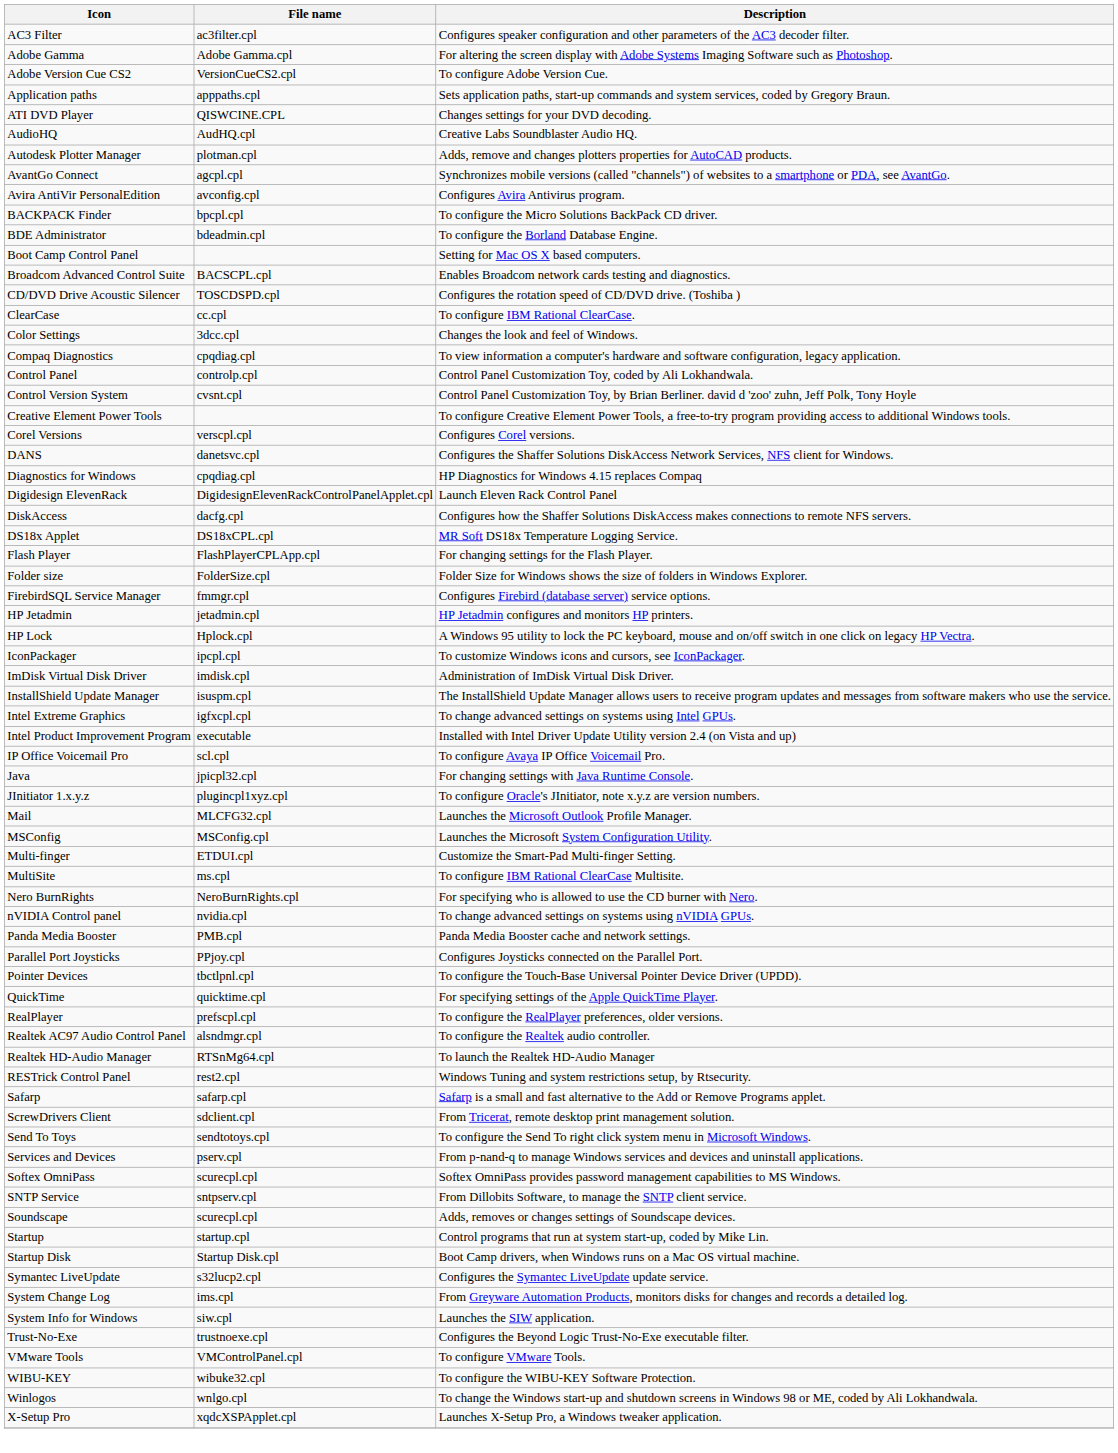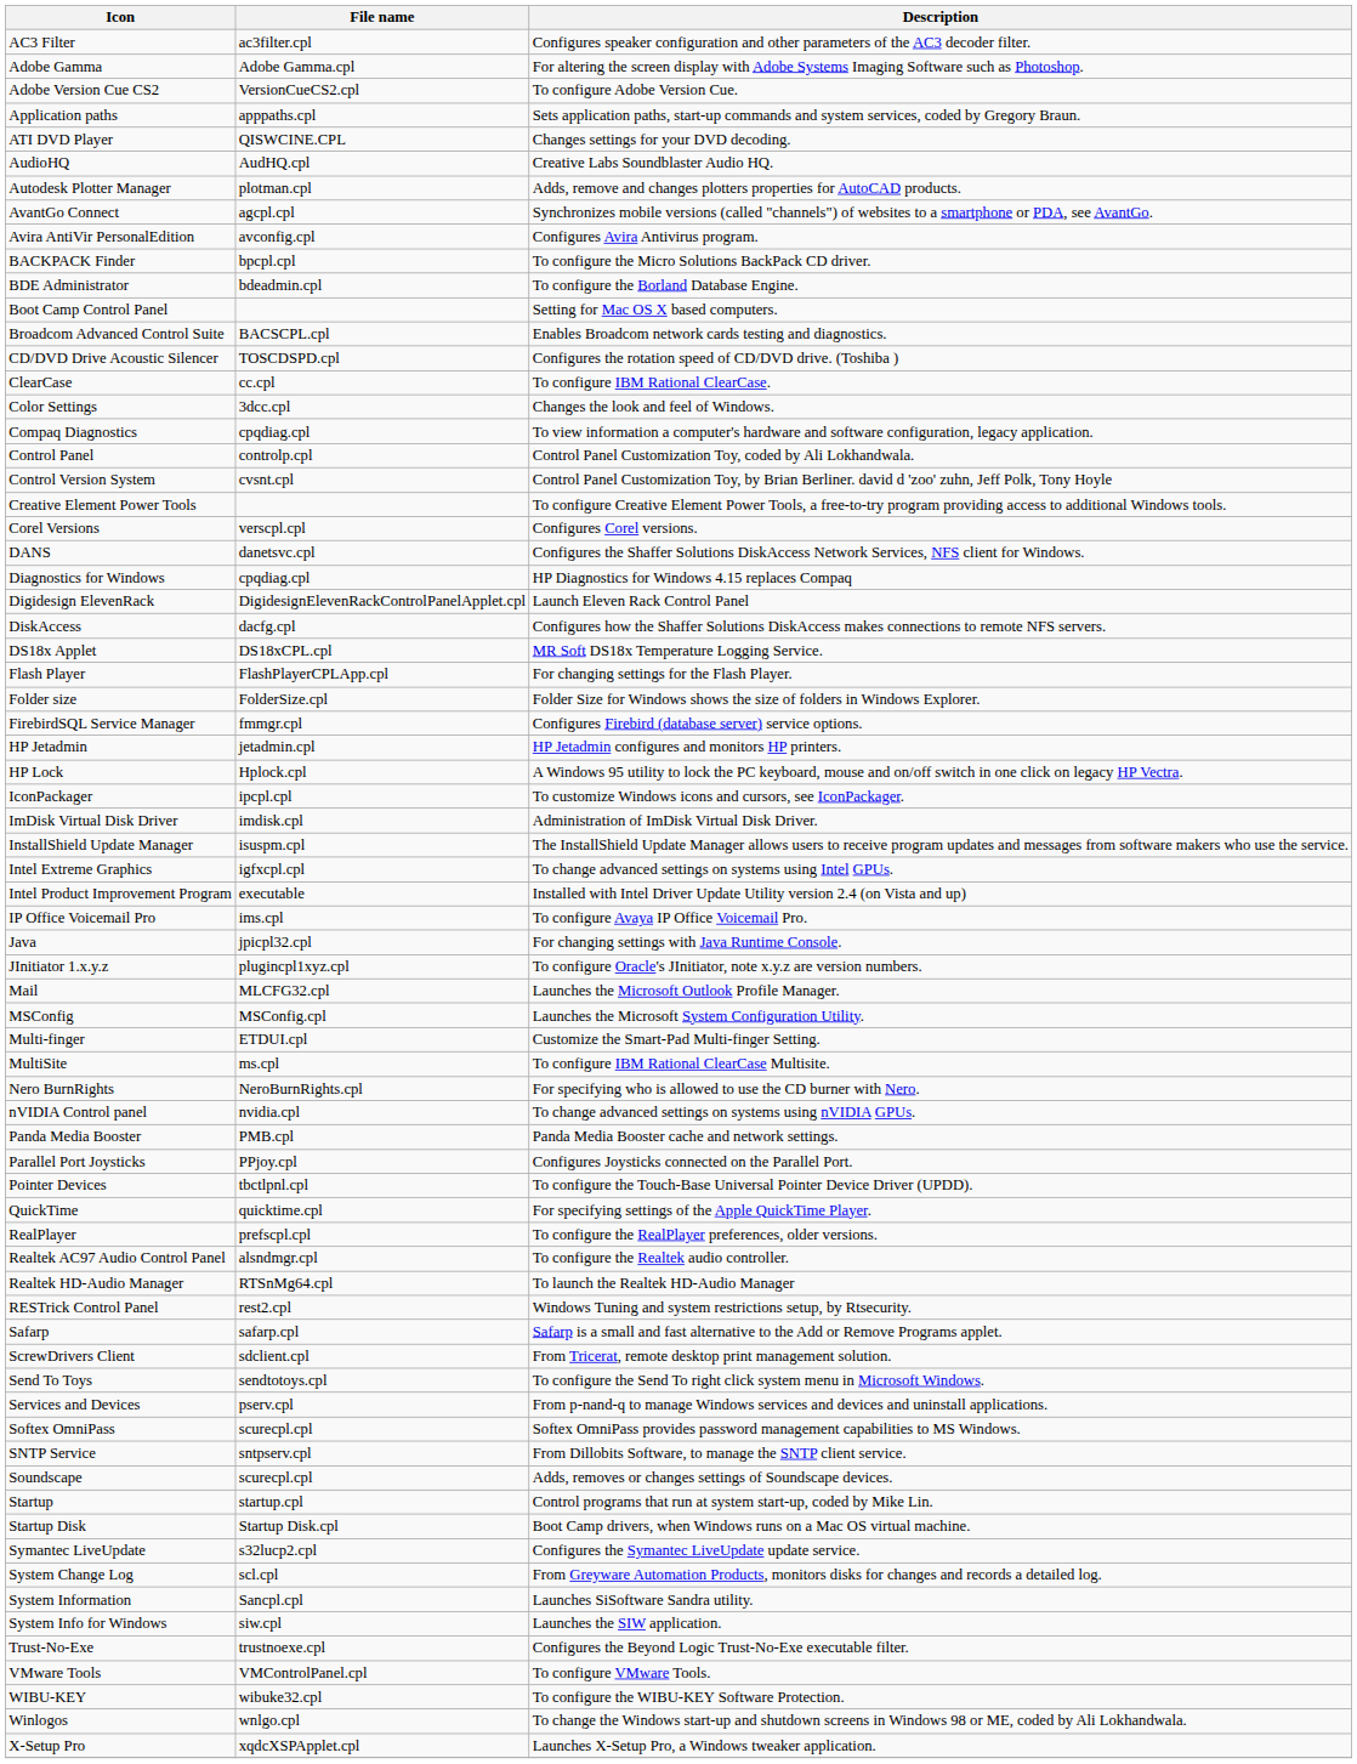 <table class="wikitable sortable">
 <tr>
 <th><strong>Icon</strong></th>
 <th><strong>File name</strong></th>
 <th><strong>Description</strong></th>
 </tr>
 <tr>
 <td>AC3 Filter</td>
 <td>ac3filter.cpl</td>
 <td>Configures speaker configuration and other parameters of the <a href='#'>AC3</a> decoder filter.</td>
 </tr>
 <tr>
 <td>Adobe Gamma</td>
 <td>Adobe Gamma.cpl</td>
 <td>For altering the screen display with <a href='#'>Adobe Systems</a> Imaging Software such as <a href='#'>Photoshop</a>.</td>
 </tr>
 <tr>
 <td>Adobe Version Cue CS2</td>
 <td>VersionCueCS2.cpl</td>
 <td>To configure Adobe Version Cue.</td>
 </tr>
 <tr>
 <td>Application paths</td>
 <td>apppaths.cpl</td>
 <td>Sets application paths, start-up commands and system services, coded by Gregory Braun.</td>
 </tr>
 <tr>
 <td>ATI DVD Player</td>
 <td>QISWCINE.CPL</td>
 <td>Changes settings for your DVD decoding.</td>
 </tr>
 <tr>
 <td>AudioHQ</td>
 <td>AudHQ.cpl</td>
 <td>Creative Labs Soundblaster Audio HQ.</td>
 </tr>
 <tr>
 <td>Autodesk Plotter Manager</td>
 <td>plotman.cpl</td>
 <td>Adds, remove and changes plotters properties for <a href='#'>AutoCAD</a> products.</td>
 </tr>
 <tr>
 <td>AvantGo Connect</td>
 <td>agcpl.cpl</td>
 <td>Synchronizes mobile versions (called "channels") of websites to a <a href='#'>smartphone</a> or <a href='#'>PDA</a>, see <a href='#'>AvantGo</a>.</td>
 </tr>
 <tr>
 <td>Avira AntiVir PersonalEdition</td>
 <td>avconfig.cpl</td>
 <td>Configures <a href='#'>Avira</a> Antivirus program.</td>
 </tr>
 <tr>
 <td>BACKPACK Finder</td>
 <td>bpcpl.cpl</td>
 <td>To configure the Micro Solutions BackPack CD driver.</td>
 </tr>
 <tr>
 <td>BDE Administrator</td>
 <td>bdeadmin.cpl</td>
 <td>To configure the <a href='#'>Borland</a> Database Engine.</td>
 </tr>
 <tr>
 <td>Boot Camp Control Panel</td>
 <td></td>
 <td>Setting for <a href='#'>Mac OS X</a> based computers.</td>
 </tr>
 <tr>
 <td>Broadcom Advanced Control Suite</td>
 <td>BACSCPL.cpl</td>
 <td>Enables Broadcom network cards testing and diagnostics.</td>
 </tr>
 <tr>
 <td>CD/DVD Drive Acoustic Silencer</td>
 <td>TOSCDSPD.cpl</td>
 <td>Configures the rotation speed of CD/DVD drive. (Toshiba )</td>
 </tr>
 <tr>
 <td>ClearCase</td>
 <td>cc.cpl</td>
 <td>To configure <a href='#'>IBM Rational ClearCase</a>.</td>
 </tr>
 <tr>
 <td>Color Settings</td>
 <td>3dcc.cpl</td>
 <td>Changes the look and feel of Windows.</td>
 </tr>
 <tr>
 <td>Compaq Diagnostics</td>
 <td>cpqdiag.cpl</td>
 <td>To view information a computer's hardware and software configuration, legacy application.</td>
 </tr>
 <tr>
 <td>Control Panel</td>
 <td>controlp.cpl</td>
 <td>Control Panel Customization Toy, coded by Ali Lokhandwala.</td>
 </tr>
 <tr>
 <td>Control Version System</td>
 <td>cvsnt.cpl</td>
 <td>Control Panel Customization Toy, by Brian Berliner. david d 'zoo' zuhn, Jeff Polk, Tony Hoyle</td>
 </tr>
 <tr>
 <td>Creative Element Power Tools</td>
 <td></td>
 <td>To configure Creative Element Power Tools, a free-to-try program providing access to additional Windows tools.</td>
 </tr>
 <tr>
 <td>Corel Versions</td>
 <td>verscpl.cpl</td>
 <td>Configures <a href='#'>Corel</a> versions.</td>
 </tr>
 <tr>
 <td>DANS</td>
 <td>danetsvc.cpl</td>
 <td>Configures the Shaffer Solutions DiskAccess Network Services, <a href='#'>NFS</a> client for Windows.</td>
 </tr>
 <tr>
 <td>Diagnostics for Windows</td>
 <td>cpqdiag.cpl</td>
 <td>HP Diagnostics for Windows 4.15 replaces Compaq</td>
 </tr>
 <tr>
 <td>Digidesign ElevenRack</td>
 <td>DigidesignElevenRackControlPanelApplet.cpl</td>
 <td>Launch Eleven Rack Control Panel</td>
 </tr>
 <tr>
 <td>DiskAccess</td>
 <td>dacfg.cpl</td>
 <td>Configures how the Shaffer Solutions DiskAccess makes connections to remote NFS servers.</td>
 </tr>
 <tr>
 <td>DS18x Applet</td>
 <td>DS18xCPL.cpl</td>
 <td><a href='#'>MR Soft</a> DS18x Temperature Logging Service.</td>
 </tr>
 <tr>
 <td>Flash Player</td>
 <td>FlashPlayerCPLApp.cpl</td>
 <td>For changing settings for the Flash Player.</td>
 </tr>
 <tr>
 <td>Folder size</td>
 <td>FolderSize.cpl</td>
 <td>Folder Size for Windows shows the size of folders in Windows Explorer.</td>
 </tr>
 <tr>
 <td>FirebirdSQL Service Manager</td>
 <td>fmmgr.cpl</td>
 <td>Configures <a href='#'>Firebird (database server)</a> service options.</td>
 </tr>
 <tr>
 <td>HP Jetadmin</td>
 <td>jetadmin.cpl</td>
 <td><a href='#'>HP Jetadmin</a> configures and monitors <a href='#'>HP</a> printers.</td>
 </tr>
 <tr>
 <td>HP Lock</td>
 <td>Hplock.cpl</td>
 <td>A Windows 95 utility to lock the PC keyboard, mouse and on/off switch in one click on legacy <a href='#'>HP Vectra</a>.</td>
 </tr>
 <tr>
 <td>IconPackager</td>
 <td>ipcpl.cpl</td>
 <td>To customize Windows icons and cursors, see <a href='#'>IconPackager</a>.</td>
 </tr>
 <tr>
 <td>ImDisk Virtual Disk Driver</td>
 <td>imdisk.cpl</td>
 <td>Administration of ImDisk Virtual Disk Driver.</td>
 </tr>
 <tr>
 <td>InstallShield Update Manager</td>
 <td>isuspm.cpl</td>
 <td>The InstallShield Update Manager allows users to receive program updates and messages from software makers who use the service.</td>
 </tr>
 <tr>
 <td>Intel Extreme Graphics</td>
 <td>igfxcpl.cpl</td>
 <td>To change advanced settings on systems using <a href='#'>Intel</a> <a href='#'>GPUs</a>.</td>
 </tr>
 <tr>
 <td>Intel Product Improvement Program</td>
 <td>executable</td>
 <td>Installed with Intel Driver Update Utility version 2.4 (on Vista and up)</td>
 </tr>
 <tr>
 <td>IP Office Voicemail Pro</td>
-<td>scl.cpl</td>
+<td>ims.cpl</td>
 <td>To configure <a href='#'>Avaya</a> IP Office <a href='#'>Voicemail</a> Pro.</td>
 </tr>
 <tr>
 <td>Java</td>
 <td>jpicpl32.cpl</td>
 <td>For changing settings with <a href='#'>Java Runtime Console</a>.</td>
 </tr>
 <tr>
 <td>JInitiator 1.x.y.z</td>
 <td>plugincpl1xyz.cpl</td>
 <td>To configure <a href='#'>Oracle</a>'s JInitiator, note x.y.z are version numbers.</td>
 </tr>
 <tr>
 <td>Mail</td>
 <td>MLCFG32.cpl</td>
 <td>Launches the <a href='#'>Microsoft Outlook</a> Profile Manager.</td>
 </tr>
 <tr>
 <td>MSConfig</td>
 <td>MSConfig.cpl</td>
 <td>Launches the Microsoft <a href='#'>System Configuration Utility</a>.</td>
 </tr>
 <tr>
 <td>Multi-finger</td>
 <td>ETDUI.cpl</td>
 <td>Customize the Smart-Pad Multi-finger Setting.</td>
 </tr>
 <tr>
 <td>MultiSite</td>
 <td>ms.cpl</td>
 <td>To configure <a href='#'>IBM Rational ClearCase</a> Multisite.</td>
 </tr>
 <tr>
 <td>Nero BurnRights</td>
 <td>NeroBurnRights.cpl</td>
 <td>For specifying who is allowed to use the CD burner with <a href='#'>Nero</a>.</td>
 </tr>
 <tr>
 <td>nVIDIA Control panel</td>
 <td>nvidia.cpl</td>
 <td>To change advanced settings on systems using <a href='#'>nVIDIA</a> <a href='#'>GPUs</a>.</td>
 </tr>
 <tr>
 <td>Panda Media Booster</td>
 <td>PMB.cpl</td>
 <td>Panda Media Booster cache and network settings.</td>
 </tr>
 <tr>
 <td>Parallel Port Joysticks</td>
 <td>PPjoy.cpl</td>
 <td>Configures Joysticks connected on the Parallel Port.</td>
 </tr>
 <tr>
 <td>Pointer Devices</td>
 <td>tbctlpnl.cpl</td>
 <td>To configure the Touch-Base Universal Pointer Device Driver (UPDD).</td>
 </tr>
 <tr>
 <td>QuickTime</td>
 <td>quicktime.cpl</td>
 <td>For specifying settings of the <a href='#'>Apple QuickTime Player</a>.</td>
 </tr>
 <tr>
 <td>RealPlayer</td>
 <td>prefscpl.cpl</td>
 <td>To configure the <a href='#'>RealPlayer</a> preferences, older versions.</td>
 </tr>
 <tr>
 <td>Realtek AC97 Audio Control Panel</td>
 <td>alsndmgr.cpl</td>
 <td>To configure the <a href='#'>Realtek</a> audio controller.</td>
 </tr>
 <tr>
 <td>Realtek HD-Audio Manager</td>
 <td>RTSnMg64.cpl</td>
 <td>To launch the Realtek HD-Audio Manager</td>
 </tr>
 <tr>
 <td>RESTrick Control Panel</td>
 <td>rest2.cpl</td>
 <td>Windows Tuning and system restrictions setup, by Rtsecurity.</td>
 </tr>
 <tr>
 <td>Safarp</td>
 <td>safarp.cpl</td>
 <td><a href='#'>Safarp</a> is a small and fast alternative to the Add or Remove Programs applet.</td>
 </tr>
 <tr>
 <td>ScrewDrivers Client</td>
 <td>sdclient.cpl</td>
 <td>From <a href='#'>Tricerat</a>, remote desktop print management solution.</td>
 </tr>
 <tr>
 <td>Send To Toys</td>
 <td>sendtotoys.cpl</td>
 <td>To configure the Send To right click system menu in <a href='#'>Microsoft Windows</a>.</td>
 </tr>
 <tr>
 <td>Services and Devices</td>
 <td>pserv.cpl</td>
 <td>From p-nand-q to manage Windows services and devices and uninstall applications.</td>
 </tr>
 <tr>
 <td>Softex OmniPass</td>
 <td>scurecpl.cpl</td>
 <td>Softex OmniPass provides password management capabilities to MS Windows.</td>
 </tr>
 <tr>
 <td>SNTP Service</td>
 <td>sntpserv.cpl</td>
 <td>From Dillobits Software, to manage the <a href='#'>SNTP</a> client service.</td>
 </tr>
 <tr>
 <td>Soundscape</td>
 <td>scurecpl.cpl</td>
 <td>Adds, removes or changes settings of Soundscape devices.</td>
 </tr>
 <tr>
 <td>Startup</td>
 <td>startup.cpl</td>
 <td>Control programs that run at system start-up, coded by Mike Lin.</td>
 </tr>
 <tr>
 <td>Startup Disk</td>
 <td>Startup Disk.cpl</td>
 <td>Boot Camp drivers, when Windows runs on a Mac OS virtual machine.</td>
 </tr>
 <tr>
 <td>Symantec LiveUpdate</td>
 <td>s32lucp2.cpl</td>
 <td>Configures the <a href='#'>Symantec LiveUpdate</a> update service.</td>
 </tr>
 <tr>
 <td>System Change Log</td>
-<td>ims.cpl</td>
+<td>scl.cpl</td>
 <td>From <a href='#'>Greyware Automation Products</a>, monitors disks for changes and records a detailed log.</td>
+</tr>
+<tr>
+<td>System Information</td>
+<td>Sancpl.cpl</td>
+<td>Launches SiSoftware Sandra utility.</td>
 </tr>
 <tr>
 <td>System Info for Windows</td>
 <td>siw.cpl</td>
 <td>Launches the <a href='#'>SIW</a> application.</td>
 </tr>
 <tr>
 <td>Trust-No-Exe</td>
 <td>trustnoexe.cpl</td>
 <td>Configures the Beyond Logic Trust-No-Exe executable filter.</td>
 </tr>
 <tr>
 <td>VMware Tools</td>
 <td>VMControlPanel.cpl</td>
 <td>To configure <a href='#'>VMware</a> Tools.</td>
 </tr>
 <tr>
 <td>WIBU-KEY</td>
 <td>wibuke32.cpl</td>
 <td>To configure the WIBU-KEY Software Protection.</td>
 </tr>
 <tr>
 <td>Winlogos</td>
 <td>wnlgo.cpl</td>
 <td>To change the Windows start-up and shutdown screens in Windows 98 or ME, coded by Ali Lokhandwala.</td>
 </tr>
 <tr>
 <td>X-Setup Pro</td>
 <td>xqdcXSPApplet.cpl</td>
 <td>Launches X-Setup Pro, a Windows tweaker application.</td>
 </tr>
 <tr>
 </tr>
 </table>
